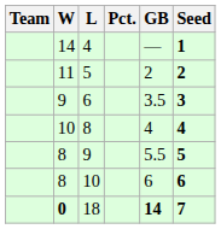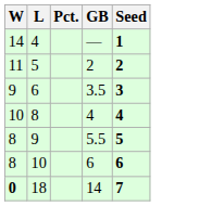 <table class=wikitable>
 <tr>
-<th>Team</th>
 <th>W</th>
 <th>L</th>
 <th>Pct.</th>
 <th>GB</th>
 <th>Seed</th>
 </tr>
 <tr bgcolor=ddffdd>
-<td></td>
 <td>14</td>
 <td>4</td>
 <td></td>
 <td>—</td>
 <td><strong>1</strong></td>
 </tr>
 <tr bgcolor=ddffdd>
-<td></td>
 <td>11</td>
 <td>5</td>
 <td></td>
 <td>2</td>
 <td><strong>2</strong></td>
 </tr>
 <tr bgcolor=ddffdd>
-<td></td>
 <td>9</td>
 <td>6</td>
 <td></td>
 <td>3.5</td>
 <td><strong>3</strong></td>
 </tr>
 <tr bgcolor=ddffdd>
-<td></td>
 <td>10</td>
 <td>8</td>
 <td></td>
 <td>4</td>
 <td><strong>4</strong></td>
 </tr>
 <tr bgcolor=ddffdd>
-<td></td>
 <td>8</td>
 <td>9</td>
 <td></td>
 <td>5.5</td>
 <td><strong>5</strong></td>
 </tr>
 <tr bgcolor=ddffdd>
-<td></td>
 <td>8</td>
 <td>10</td>
 <td></td>
 <td>6</td>
 <td><strong>6</strong></td>
 </tr>
 <tr bgcolor=ddffdd>
-<td></td>
 <td><strong>0</strong></td>
 <td>18</td>
 <td></td>
-<td><strong>14</strong></td>
+<td>14</td>
 <td><strong>7</strong></td>
 </tr>
 </table>
